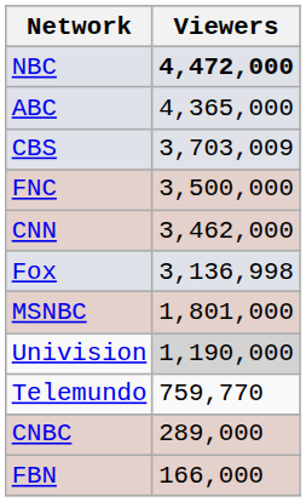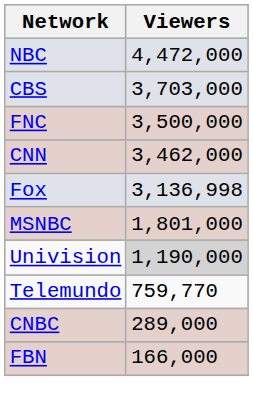 <table class="wikitable">
 <tr>
 <th>Network</th>
 <th>Viewers</th>
 </tr>
 <tr style="background:#dfe2e9;">
 <td><a href='#'>NBC</a></td>
-<td><strong>4,472,000</strong></td>
-</tr>
-<tr style="background:#dfe2e9;">
-<td><a href='#'>ABC</a></td>
-<td>4,365,000</td>
+<td>4,472,000</td>
 </tr>
 <tr style="background:#dfe2e9;">
 <td><a href='#'>CBS</a></td>
-<td>3,703,009</td>
+<td>3,703,000</td>
 </tr>
 <tr style="background:#e5d1cb;">
 <td><a href='#'>FNC</a></td>
 <td>3,500,000</td>
 </tr>
 <tr style="background:#e5d1cb;">
 <td><a href='#'>CNN</a></td>
 <td>3,462,000</td>
 </tr>
 <tr style="background:#dfe2e9;">
 <td><a href='#'>Fox</a></td>
 <td>3,136,998</td>
 </tr>
 <tr style="background:#e5d1cb;">
 <td><a href='#'>MSNBC</a></td>
 <td>1,801,000</td>
 </tr>
 <tr>
 <td><a href='#'>Univision</a></td>
 <td style="background: lightgrey;">1,190,000</td>
 </tr>
 <tr>
 <td><a href='#'>Telemundo</a></td>
 <td>759,770</td>
 </tr>
 <tr style="background:#e5d1cb;">
 <td><a href='#'>CNBC</a></td>
 <td>289,000</td>
 </tr>
 <tr style="background:#e5d1cb;">
 <td><a href='#'>FBN</a></td>
 <td>166,000</td>
 </tr>
 </table>
